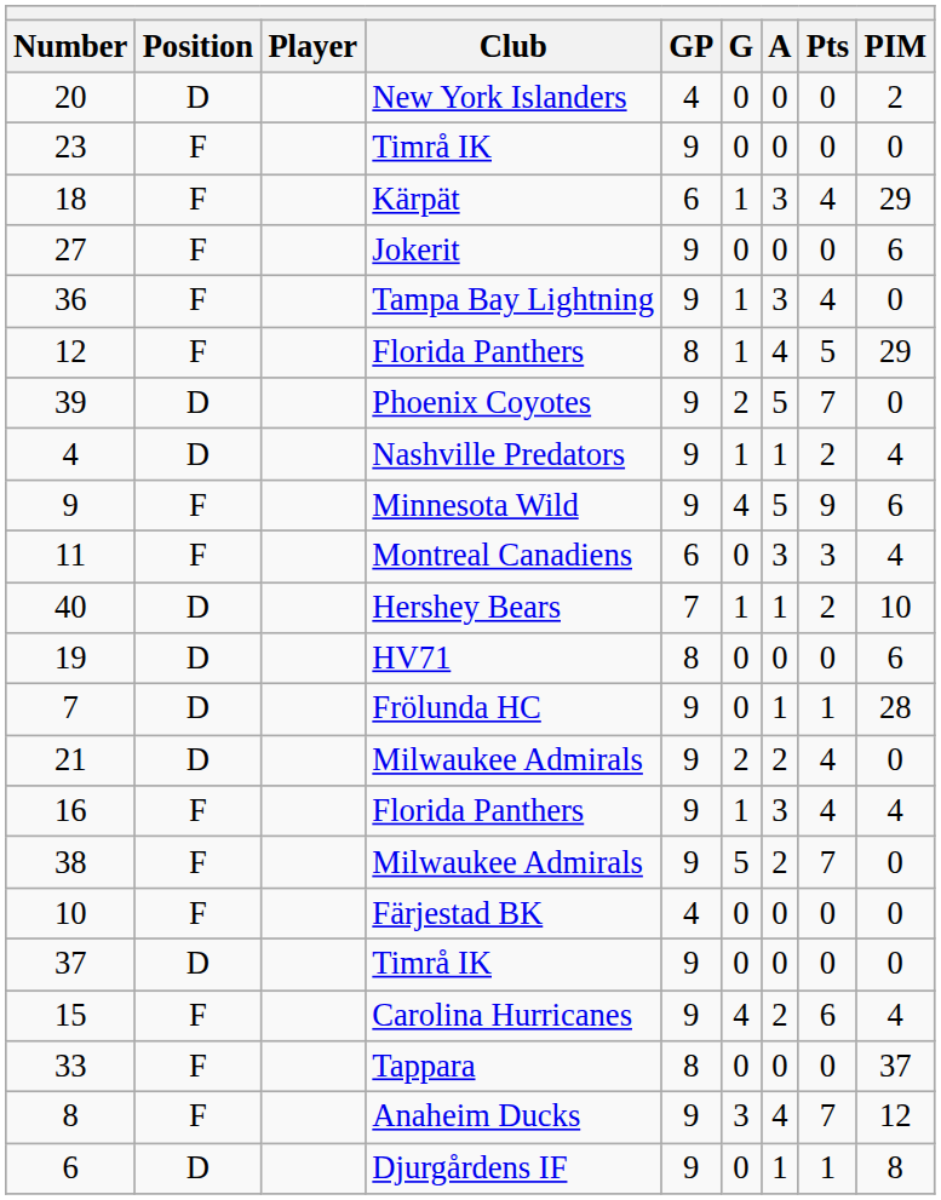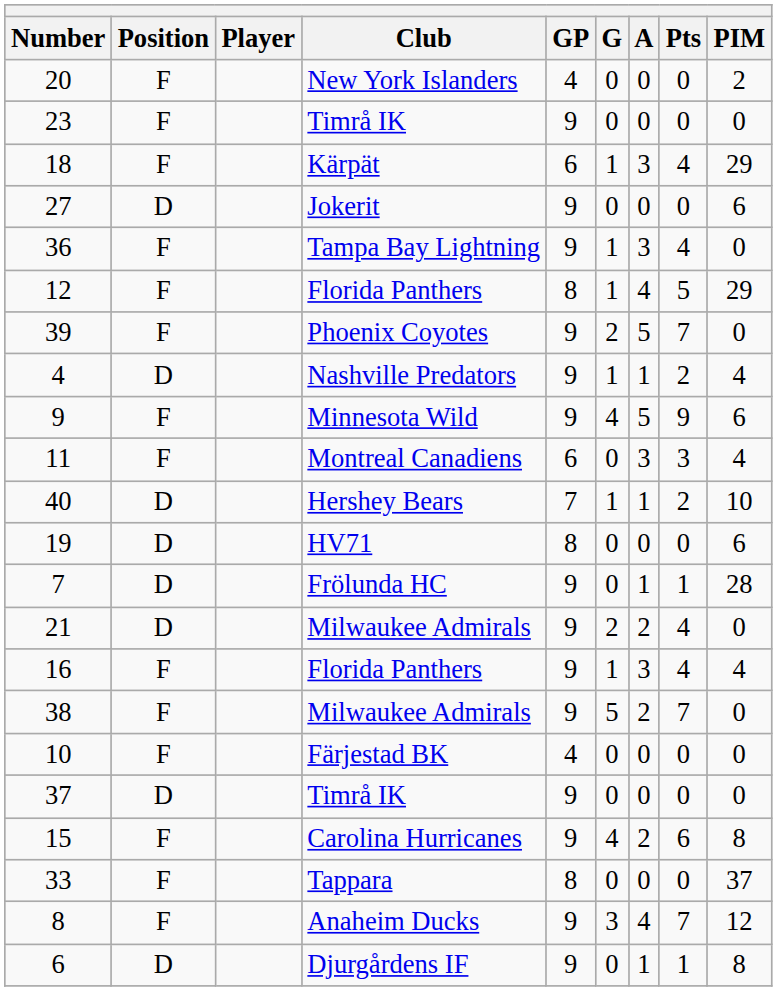 <table class="wikitable sortable" style="text-align: center;">
 <tr>
 <th colspan="9"></th>
 </tr>
 <tr>
 <th>Number</th>
 <th>Position</th>
 <th>Player</th>
 <th>Club</th>
 <th>GP</th>
 <th>G</th>
 <th>A</th>
 <th>Pts</th>
 <th>PIM</th>
 </tr>
 <tr>
 <td>20</td>
-<td>D</td>
+<td>F</td>
 <td align="left"></td>
 <td align="left"><a href='#'>New York Islanders</a></td>
 <td>4</td>
 <td>0</td>
 <td>0</td>
 <td>0</td>
 <td>2</td>
 </tr>
 <tr>
 <td>23</td>
 <td>F</td>
 <td align="left"></td>
 <td align="left"><a href='#'>Timrå IK</a></td>
 <td>9</td>
 <td>0</td>
 <td>0</td>
 <td>0</td>
 <td>0</td>
 </tr>
 <tr>
 <td>18</td>
 <td>F</td>
 <td align="left"></td>
 <td align="left"><a href='#'>Kärpät</a></td>
 <td>6</td>
 <td>1</td>
 <td>3</td>
 <td>4</td>
 <td>29</td>
 </tr>
 <tr>
 <td>27</td>
-<td>F</td>
+<td>D</td>
 <td align="left"></td>
 <td align="left"><a href='#'>Jokerit</a></td>
 <td>9</td>
 <td>0</td>
 <td>0</td>
 <td>0</td>
 <td>6</td>
 </tr>
 <tr>
 <td>36</td>
 <td>F</td>
 <td align="left"></td>
 <td align="left"><a href='#'>Tampa Bay Lightning</a></td>
 <td>9</td>
 <td>1</td>
 <td>3</td>
 <td>4</td>
 <td>0</td>
 </tr>
 <tr>
 <td>12</td>
 <td>F</td>
 <td align="left"></td>
 <td align="left"><a href='#'>Florida Panthers</a></td>
 <td>8</td>
 <td>1</td>
 <td>4</td>
 <td>5</td>
 <td>29</td>
 </tr>
 <tr>
 <td>39</td>
-<td>D</td>
+<td>F</td>
 <td align="left"></td>
 <td align="left"><a href='#'>Phoenix Coyotes</a></td>
 <td>9</td>
 <td>2</td>
 <td>5</td>
 <td>7</td>
 <td>0</td>
 </tr>
 <tr>
 <td>4</td>
 <td>D</td>
 <td align="left"></td>
 <td align="left"><a href='#'>Nashville Predators</a></td>
 <td>9</td>
 <td>1</td>
 <td>1</td>
 <td>2</td>
 <td>4</td>
 </tr>
 <tr>
 <td>9</td>
 <td>F</td>
 <td align="left"></td>
 <td align="left"><a href='#'>Minnesota Wild</a></td>
 <td>9</td>
 <td>4</td>
 <td>5</td>
 <td>9</td>
 <td>6</td>
 </tr>
 <tr>
 <td>11</td>
 <td>F</td>
 <td align="left"></td>
 <td align="left"><a href='#'>Montreal Canadiens</a></td>
 <td>6</td>
 <td>0</td>
 <td>3</td>
 <td>3</td>
 <td>4</td>
 </tr>
 <tr>
 <td>40</td>
 <td>D</td>
 <td align="left"></td>
 <td align="left"><a href='#'>Hershey Bears</a></td>
 <td>7</td>
 <td>1</td>
 <td>1</td>
 <td>2</td>
 <td>10</td>
 </tr>
 <tr>
 <td>19</td>
 <td>D</td>
 <td align="left"></td>
 <td align="left"><a href='#'>HV71</a></td>
 <td>8</td>
 <td>0</td>
 <td>0</td>
 <td>0</td>
 <td>6</td>
 </tr>
 <tr>
 <td>7</td>
 <td>D</td>
 <td align="left"></td>
 <td align="left"><a href='#'>Frölunda HC</a></td>
 <td>9</td>
 <td>0</td>
 <td>1</td>
 <td>1</td>
 <td>28</td>
 </tr>
 <tr>
 <td>21</td>
 <td>D</td>
 <td align="left"></td>
 <td align="left"><a href='#'>Milwaukee Admirals</a></td>
 <td>9</td>
 <td>2</td>
 <td>2</td>
 <td>4</td>
 <td>0</td>
 </tr>
 <tr>
 <td>16</td>
 <td>F</td>
 <td align="left"></td>
 <td align="left"><a href='#'>Florida Panthers</a></td>
 <td>9</td>
 <td>1</td>
 <td>3</td>
 <td>4</td>
 <td>4</td>
 </tr>
 <tr>
 <td>38</td>
 <td>F</td>
 <td align="left"></td>
 <td align="left"><a href='#'>Milwaukee Admirals</a></td>
 <td>9</td>
 <td>5</td>
 <td>2</td>
 <td>7</td>
 <td>0</td>
 </tr>
 <tr>
 <td>10</td>
 <td>F</td>
 <td align="left"></td>
 <td align="left"><a href='#'>Färjestad BK</a></td>
 <td>4</td>
 <td>0</td>
 <td>0</td>
 <td>0</td>
 <td>0</td>
 </tr>
 <tr>
 <td>37</td>
 <td>D</td>
 <td align="left"></td>
 <td align="left"><a href='#'>Timrå IK</a></td>
 <td>9</td>
 <td>0</td>
 <td>0</td>
 <td>0</td>
 <td>0</td>
 </tr>
 <tr>
 <td>15</td>
 <td>F</td>
 <td align="left"></td>
 <td align="left"><a href='#'>Carolina Hurricanes</a></td>
 <td>9</td>
 <td>4</td>
 <td>2</td>
 <td>6</td>
-<td>4</td>
+<td>8</td>
 </tr>
 <tr>
 <td>33</td>
 <td>F</td>
 <td align="left"></td>
 <td align="left"><a href='#'>Tappara</a></td>
 <td>8</td>
 <td>0</td>
 <td>0</td>
 <td>0</td>
 <td>37</td>
 </tr>
 <tr>
 <td>8</td>
 <td>F</td>
 <td align="left"></td>
 <td align="left"><a href='#'>Anaheim Ducks</a></td>
 <td>9</td>
 <td>3</td>
 <td>4</td>
 <td>7</td>
 <td>12</td>
 </tr>
 <tr>
 <td>6</td>
 <td>D</td>
 <td align="left"></td>
 <td align="left"><a href='#'>Djurgårdens IF</a></td>
 <td>9</td>
 <td>0</td>
 <td>1</td>
 <td>1</td>
 <td>8</td>
 </tr>
 </table>
